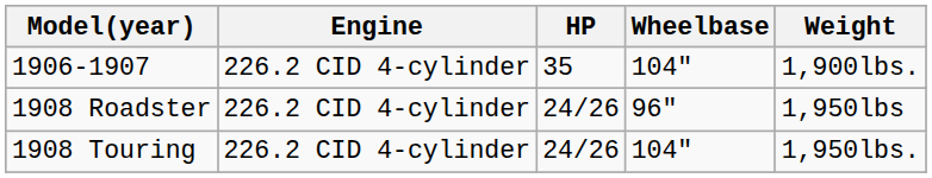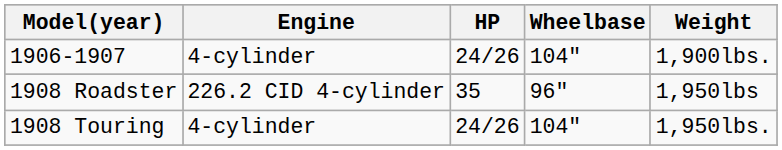 <table class="wikitable">
 <tr>
 <th>Model(year)</th>
 <th>Engine</th>
 <th>HP</th>
 <th>Wheelbase</th>
 <th>Weight</th>
 </tr>
 <tr>
 <td>1906-1907</td>
-<td>226.2 CID 4-cylinder</td>
-<td>35</td>
+<td>4-cylinder</td>
+<td>24/26</td>
 <td>104"</td>
 <td>1,900lbs.</td>
 </tr>
 <tr>
 <td>1908 Roadster</td>
 <td>226.2 CID 4-cylinder</td>
-<td>24/26</td>
+<td>35</td>
 <td>96"</td>
 <td>1,950lbs</td>
 </tr>
 <tr>
 <td>1908 Touring</td>
-<td>226.2 CID 4-cylinder</td>
+<td>4-cylinder</td>
 <td>24/26</td>
 <td>104"</td>
 <td>1,950lbs.</td>
 </tr>
 </table>
